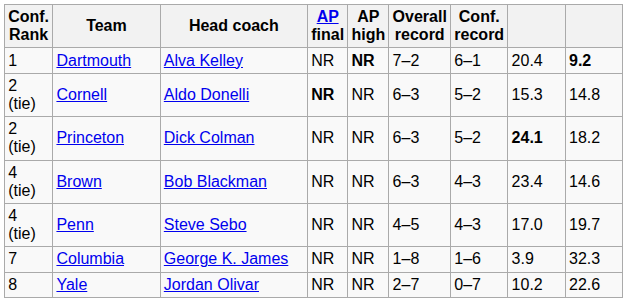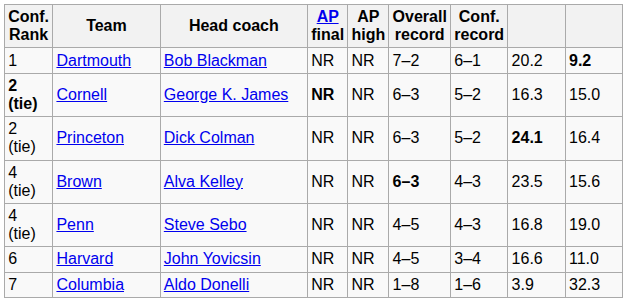 <table class="sortable wikitable">
 <tr>
 <th width="25">Conf. Rank</th>
 <th width="100">Team</th>
 <th width="140">Head coach</th>
 <th width="25"><a href='#'>AP</a> final</th>
 <th width="25">AP high</th>
 <th width="50">Overall record</th>
 <th width="50">Conf. record</th>
 <th width="50"></th>
 <th width="50"></th>
 </tr>
 <tr align="left" bgcolor="">
 <td>1</td>
 <td><a href='#'>Dartmouth</a></td>
-<td><a href='#'>Alva Kelley</a></td>
+<td><a href='#'>Bob Blackman</a></td>
 <td>NR</td>
-<td><strong>NR</strong></td>
+<td>NR</td>
 <td>7–2</td>
 <td>6–1</td>
-<td>20.4</td>
+<td>20.2</td>
 <td><strong>9.2</strong></td>
 </tr>
 <tr align="left" bgcolor="">
-<td>2 (tie)</td>
+<td><strong>2 (tie)</strong></td>
 <td><a href='#'>Cornell</a></td>
-<td><a href='#'>Aldo Donelli</a></td>
+<td><a href='#'>George K. James</a></td>
 <td><strong>NR</strong></td>
 <td>NR</td>
 <td>6–3</td>
 <td>5–2</td>
-<td>15.3</td>
-<td>14.8</td>
+<td>16.3</td>
+<td>15.0</td>
 </tr>
 <tr align="left" bgcolor="">
 <td>2 (tie)</td>
 <td><a href='#'>Princeton</a></td>
 <td><a href='#'>Dick Colman</a></td>
 <td>NR</td>
 <td>NR</td>
 <td>6–3</td>
 <td>5–2</td>
 <td><strong>24.1</strong></td>
-<td>18.2</td>
+<td>16.4</td>
 </tr>
 <tr align="left" bgcolor="">
 <td>4 (tie)</td>
 <td><a href='#'>Brown</a></td>
-<td><a href='#'>Bob Blackman</a></td>
+<td><a href='#'>Alva Kelley</a></td>
 <td>NR</td>
 <td>NR</td>
-<td>6–3</td>
+<td><strong>6–3</strong></td>
 <td>4–3</td>
-<td>23.4</td>
-<td>14.6</td>
+<td>23.5</td>
+<td>15.6</td>
 </tr>
 <tr align="left" bgcolor="">
 <td>4 (tie)</td>
 <td><a href='#'>Penn</a></td>
 <td><a href='#'>Steve Sebo</a></td>
 <td>NR</td>
 <td>NR</td>
 <td>4–5</td>
 <td>4–3</td>
-<td>17.0</td>
-<td>19.7</td>
+<td>16.8</td>
+<td>19.0</td>
+</tr>
+<tr align="left" bgcolor="">
+<td>6</td>
+<td><a href='#'>Harvard</a></td>
+<td><a href='#'>John Yovicsin</a></td>
+<td>NR</td>
+<td>NR</td>
+<td>4–5</td>
+<td>3–4</td>
+<td>16.6</td>
+<td>11.0</td>
 </tr>
 <tr align="left" bgcolor="">
 <td>7</td>
 <td><a href='#'>Columbia</a></td>
-<td><a href='#'>George K. James</a></td>
+<td><a href='#'>Aldo Donelli</a></td>
 <td>NR</td>
 <td>NR</td>
 <td>1–8</td>
 <td>1–6</td>
 <td>3.9</td>
 <td>32.3</td>
 </tr>
-<tr align="left" bgcolor="">
-<td>8</td>
-<td><a href='#'>Yale</a></td>
-<td><a href='#'>Jordan Olivar</a></td>
-<td>NR</td>
-<td>NR</td>
-<td>2–7</td>
-<td>0–7</td>
-<td>10.2</td>
-<td>22.6</td>
-</tr>
 </table>
